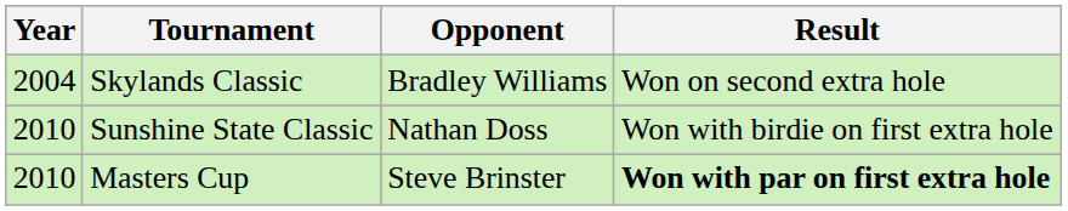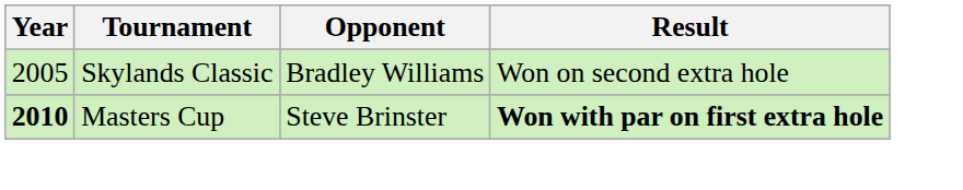 <table class="wikitable">
 <tr>
 <th>Year</th>
 <th>Tournament</th>
 <th>Opponent</th>
 <th>Result</th>
 </tr>
 <tr style="background:#d0f0c0;">
-<td>2004</td>
+<td>2005</td>
 <td>Skylands Classic</td>
 <td>Bradley Williams</td>
 <td>Won on second extra hole </td>
 </tr>
 <tr style="background:#d0f0c0;">
-<td>2010</td>
-<td>Sunshine State Classic</td>
-<td>Nathan Doss</td>
-<td>Won with birdie on first extra hole </td>
-</tr>
-<tr style="background:#d0f0c0;">
-<td>2010</td>
+<td><strong>2010</strong></td>
 <td>Masters Cup</td>
 <td>Steve Brinster</td>
 <td><strong>Won with par on first extra hole </strong></td>
 </tr>
 </table>
